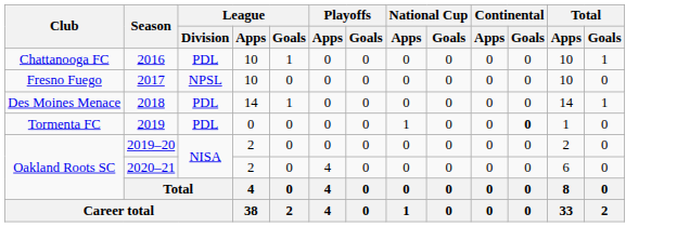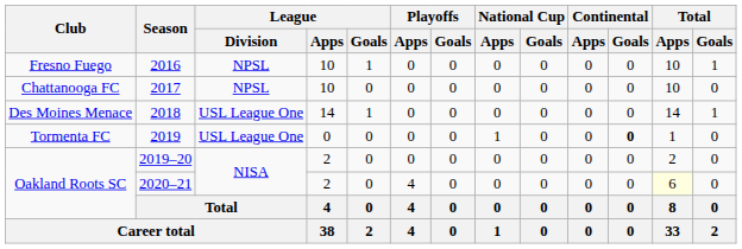 <table class="wikitable" style="text-align: center">
 <tr>
 <th rowspan="2">Club</th>
 <th rowspan="2">Season</th>
 <th colspan="3">League</th>
 <th colspan="2">Playoffs</th>
 <th colspan="2">National Cup</th>
 <th colspan="2">Continental</th>
 <th colspan="2">Total</th>
 </tr>
 <tr>
 <th>Division</th>
 <th>Apps</th>
 <th>Goals</th>
 <th>Apps</th>
 <th>Goals</th>
 <th>Apps</th>
 <th>Goals</th>
 <th>Apps</th>
 <th>Goals</th>
 <th>Apps</th>
 <th>Goals</th>
 </tr>
 <tr>
-<td><a href='#'>Chattanooga FC</a></td>
+<td><a href='#'>Fresno Fuego</a></td>
 <td><a href='#'>2016</a></td>
-<td><a href='#'>PDL</a></td>
+<td><a href='#'>NPSL</a></td>
 <td>10</td>
 <td>1</td>
 <td>0</td>
 <td>0</td>
 <td>0</td>
 <td>0</td>
 <td>0</td>
 <td>0</td>
 <td>10</td>
 <td>1</td>
 </tr>
 <tr>
-<td><a href='#'>Fresno Fuego</a></td>
+<td><a href='#'>Chattanooga FC</a></td>
 <td><a href='#'>2017</a></td>
 <td><a href='#'>NPSL</a></td>
 <td>10</td>
 <td>0</td>
 <td>0</td>
 <td>0</td>
 <td>0</td>
 <td>0</td>
 <td>0</td>
 <td>0</td>
 <td>10</td>
 <td>0</td>
 </tr>
 <tr>
 <td><a href='#'>Des Moines Menace</a></td>
 <td><a href='#'>2018</a></td>
-<td><a href='#'>PDL</a></td>
+<td><a href='#'>USL League One</a></td>
 <td>14</td>
 <td>1</td>
 <td>0</td>
 <td>0</td>
 <td>0</td>
 <td>0</td>
 <td>0</td>
 <td>0</td>
 <td>14</td>
 <td>1</td>
 </tr>
 <tr>
 <td><a href='#'>Tormenta FC</a></td>
 <td><a href='#'>2019</a></td>
-<td><a href='#'>PDL</a></td>
+<td><a href='#'>USL League One</a></td>
 <td>0</td>
 <td>0</td>
 <td>0</td>
 <td>0</td>
 <td>1</td>
 <td>0</td>
 <td>0</td>
 <td><strong>0</strong></td>
 <td>1</td>
 <td>0</td>
 </tr>
 <tr>
 <td rowspan="3"><a href='#'>Oakland Roots SC</a></td>
 <td><a href='#'>2019–20</a></td>
 <td rowspan="2"><a href='#'>NISA</a></td>
 <td>2</td>
 <td>0</td>
 <td>0</td>
 <td>0</td>
 <td>0</td>
 <td>0</td>
 <td>0</td>
 <td>0</td>
 <td>2</td>
 <td>0</td>
 </tr>
 <tr>
 <td><a href='#'>2020–21</a></td>
 <td>2</td>
 <td>0</td>
 <td>4</td>
 <td>0</td>
 <td>0</td>
 <td>0</td>
 <td>0</td>
 <td>0</td>
-<td>6</td>
+<td style="background: lightyellow;">6</td>
 <td>0</td>
 </tr>
 <tr>
 <th colspan=2>Total</th>
 <th>4</th>
 <th>0</th>
 <th>4</th>
 <th>0</th>
 <th>0</th>
 <th>0</th>
 <th>0</th>
 <th>0</th>
 <th>8</th>
 <th>0</th>
 </tr>
 <tr>
 <th colspan=3>Career total</th>
 <th>38</th>
 <th>2</th>
 <th>4</th>
 <th>0</th>
 <th>1</th>
 <th>0</th>
 <th>0</th>
 <th>0</th>
 <th>33</th>
 <th>2</th>
 </tr>
 </table>
